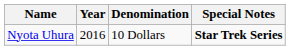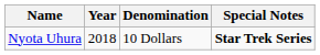 <table class="wikitable">
 <tr>
 <th>Name</th>
 <th>Year</th>
 <th>Denomination</th>
 <th>Special Notes</th>
 </tr>
 <tr>
 <td><a href='#'>Nyota Uhura</a></td>
-<td>2016</td>
+<td>2018</td>
 <td>10 Dollars</td>
 <td><strong>Star Trek Series</strong></td>
 </tr>
 </table>
